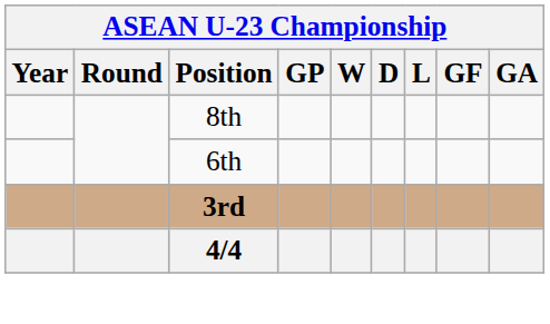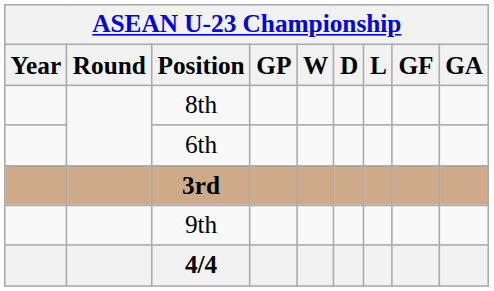 <table class="wikitable" style="text-align: center;">
 <tr>
 <th colspan=9><a href='#'>ASEAN U-23 Championship</a></th>
 </tr>
 <tr>
 <th>Year</th>
 <th>Round</th>
 <th>Position</th>
 <th>GP</th>
 <th>W</th>
 <th>D</th>
 <th>L</th>
 <th>GF</th>
 <th>GA</th>
 </tr>
 <tr>
 <td></td>
 <td rowspan=2></td>
 <td>8th</td>
 <td></td>
 <td></td>
 <td></td>
 <td></td>
 <td></td>
 <td></td>
 </tr>
 <tr>
 <td></td>
 <td>6th</td>
 <td></td>
 <td></td>
 <td></td>
 <td></td>
 <td></td>
 <td></td>
 </tr>
 <tr style="background:#cfaa88;">
 <td></td>
 <td><strong></strong></td>
 <td><strong>3rd</strong></td>
 <td><strong></strong></td>
 <td><strong></strong></td>
 <td><strong></strong></td>
 <td><strong></strong></td>
 <td><strong></strong></td>
 <td><strong></strong></td>
 </tr>
 <tr>
+<td></td>
+<td></td>
+<td>9th</td>
+<td></td>
+<td></td>
+<td></td>
+<td></td>
+<td></td>
+<td></td>
+</tr>
+<tr>
 <th></th>
 <th></th>
 <th>4/4</th>
 <th></th>
 <th></th>
 <th></th>
 <th></th>
 <th></th>
 <th></th>
 </tr>
 </table>
